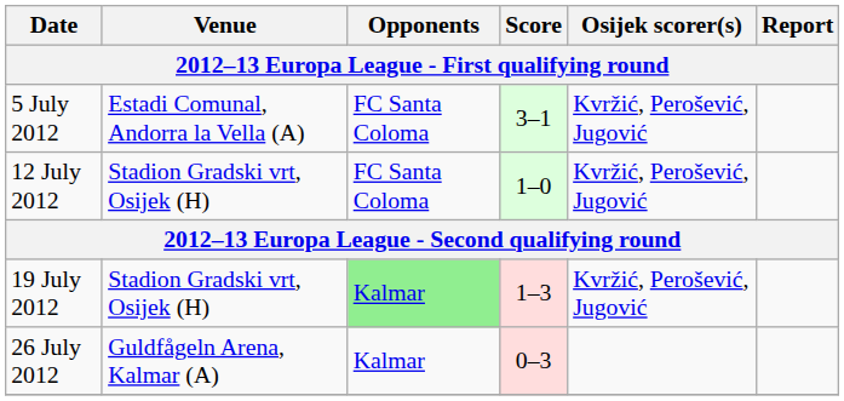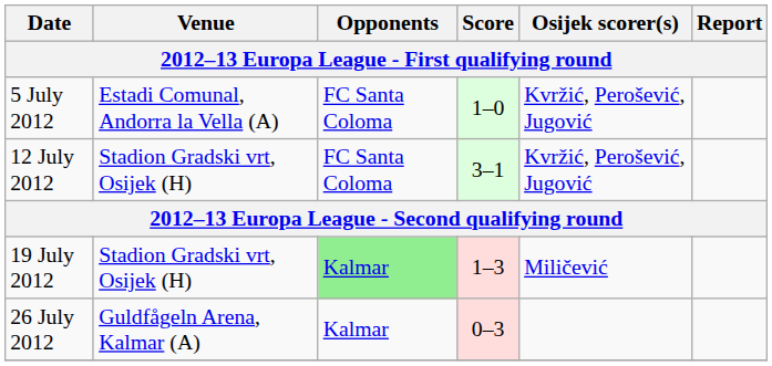 <table class="wikitable" width=85%; style="text-align: left; font-size:95%;">
 <tr>
 <th>Date</th>
 <th>Venue</th>
 <th>Opponents</th>
 <th>Score</th>
 <th>Osijek scorer(s)</th>
 <th>Report</th>
 </tr>
 <tr>
 <th colspan=7><a href='#'>2012–13 Europa League - First qualifying round</a></th>
 </tr>
 <tr>
 <td>5 July 2012</td>
 <td><a href='#'>Estadi Comunal</a>, <a href='#'>Andorra la Vella</a> (A)</td>
 <td> <a href='#'>FC Santa Coloma</a></td>
-<td align=center bgcolor=ddffdd>3–1</td>
+<td align=center bgcolor=ddffdd>1–0</td>
 <td><a href='#'>Kvržić</a>, <a href='#'>Perošević</a>, <a href='#'>Jugović</a></td>
 <td></td>
 </tr>
 <tr>
 <td>12 July 2012</td>
 <td><a href='#'>Stadion Gradski vrt</a>, <a href='#'>Osijek</a> (H)</td>
 <td> <a href='#'>FC Santa Coloma</a></td>
-<td align=center bgcolor=ddffdd>1–0</td>
+<td align=center bgcolor=ddffdd>3–1</td>
 <td><a href='#'>Kvržić</a>, <a href='#'>Perošević</a>, <a href='#'>Jugović</a></td>
 <td></td>
 </tr>
 <tr>
 <th colspan=7><a href='#'>2012–13 Europa League - Second qualifying round</a></th>
 </tr>
 <tr>
 <td>19 July 2012</td>
 <td><a href='#'>Stadion Gradski vrt</a>, <a href='#'>Osijek</a> (H)</td>
 <td style="background: lightgreen;"> <a href='#'>Kalmar</a></td>
 <td align=center bgcolor=ffdddd>1–3</td>
-<td><a href='#'>Kvržić</a>, <a href='#'>Perošević</a>, <a href='#'>Jugović</a></td>
+<td><a href='#'>Miličević</a></td>
 <td></td>
 </tr>
 <tr>
 <td>26 July 2012</td>
 <td><a href='#'>Guldfågeln Arena</a>, <a href='#'>Kalmar</a> (A)</td>
 <td> <a href='#'>Kalmar</a></td>
 <td align=center bgcolor=ffdddd>0–3</td>
 <td></td>
 <td></td>
 </tr>
 <tr>
 </tr>
 </table>
